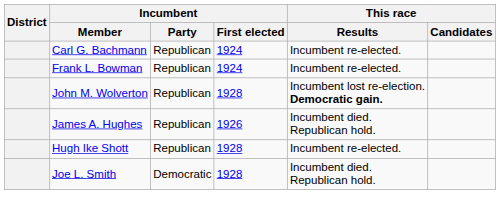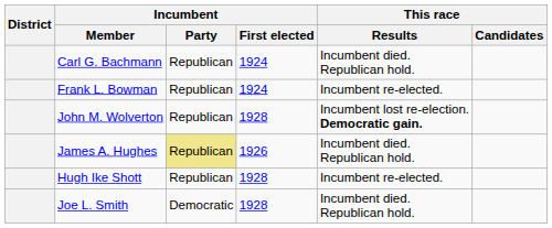 <table class=wikitable>
 <tr>
 <th rowspan=2>District</th>
 <th colspan=3>Incumbent</th>
 <th colspan=2>This race</th>
 </tr>
 <tr>
 <th>Member</th>
 <th>Party</th>
 <th>First elected</th>
 <th>Results</th>
 <th>Candidates</th>
 </tr>
 <tr>
 <th></th>
 <td><a href='#'>Carl G. Bachmann</a></td>
 <td>Republican</td>
 <td><a href='#'>1924</a></td>
-<td>Incumbent re-elected.</td>
+<td>Incumbent died.<br>Republican hold.</td>
 <td nowrap></td>
 </tr>
 <tr>
 <th></th>
 <td><a href='#'>Frank L. Bowman</a></td>
 <td>Republican</td>
 <td><a href='#'>1924</a></td>
 <td>Incumbent re-elected.</td>
 <td nowrap></td>
 </tr>
 <tr>
 <th></th>
 <td><a href='#'>John M. Wolverton</a></td>
 <td>Republican</td>
 <td><a href='#'>1928</a></td>
 <td>Incumbent lost re-election.<br><strong>Democratic gain.</strong></td>
 <td nowrap></td>
 </tr>
 <tr>
 <th></th>
 <td><a href='#'>James A. Hughes</a></td>
-<td>Republican</td>
+<td style="background: khaki;">Republican</td>
 <td><a href='#'>1926</a></td>
 <td>Incumbent died.<br>Republican hold.</td>
 <td nowrap></td>
 </tr>
 <tr>
 <th></th>
 <td><a href='#'>Hugh Ike Shott</a></td>
 <td>Republican</td>
 <td><a href='#'>1928</a></td>
 <td>Incumbent re-elected.</td>
 <td nowrap></td>
 </tr>
 <tr>
 <th></th>
 <td><a href='#'>Joe L. Smith</a></td>
 <td>Democratic</td>
 <td><a href='#'>1928</a></td>
 <td>Incumbent died.<br>Republican hold.</td>
 <td nowrap></td>
 </tr>
 </table>
